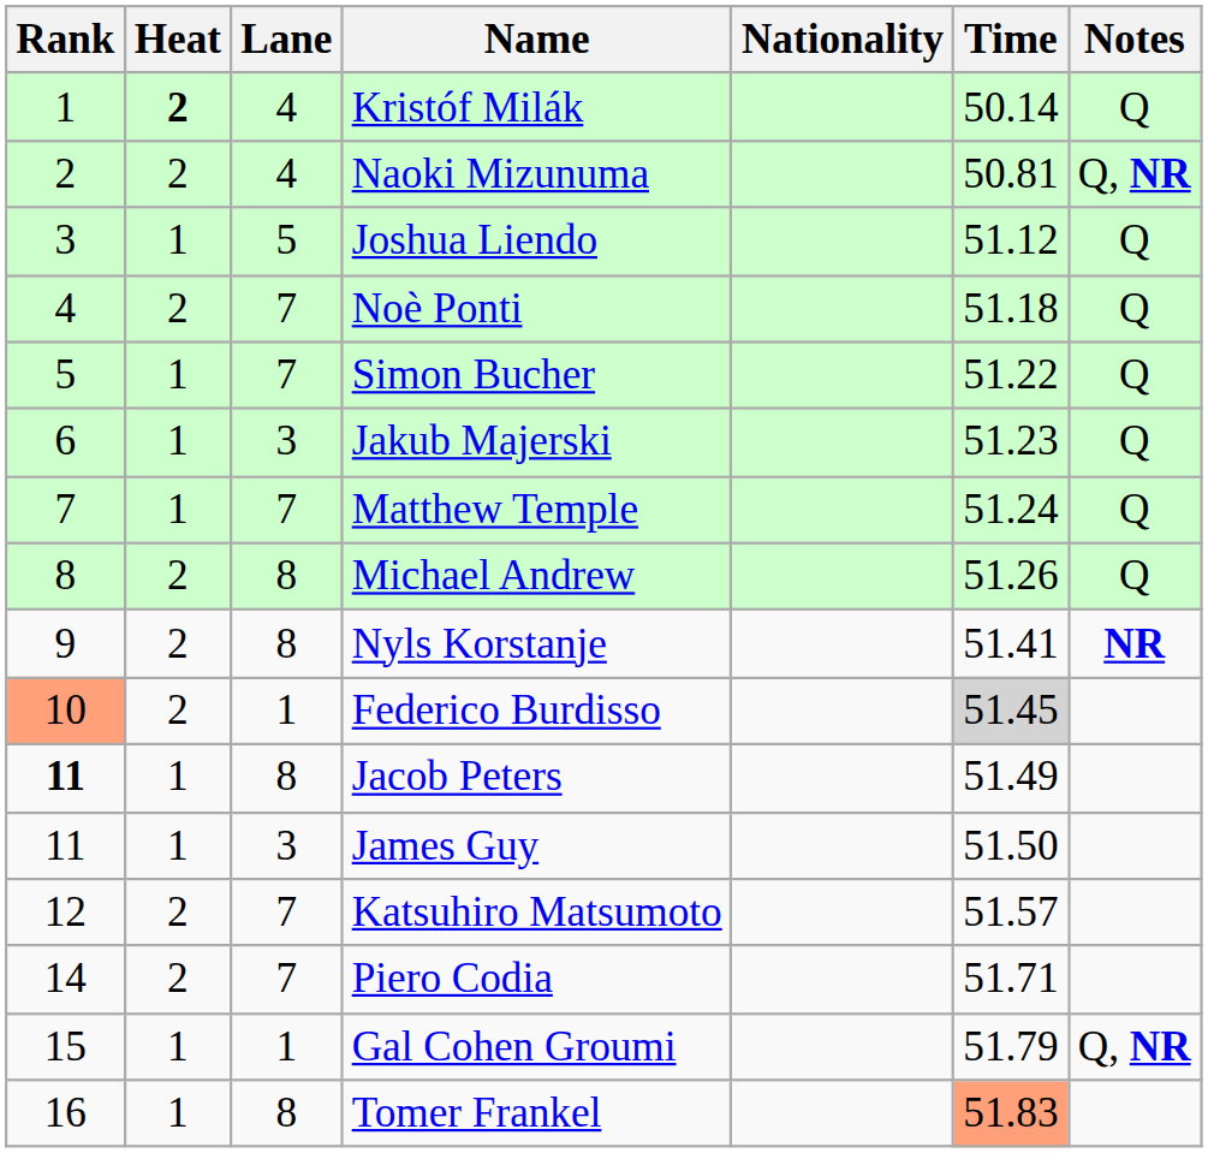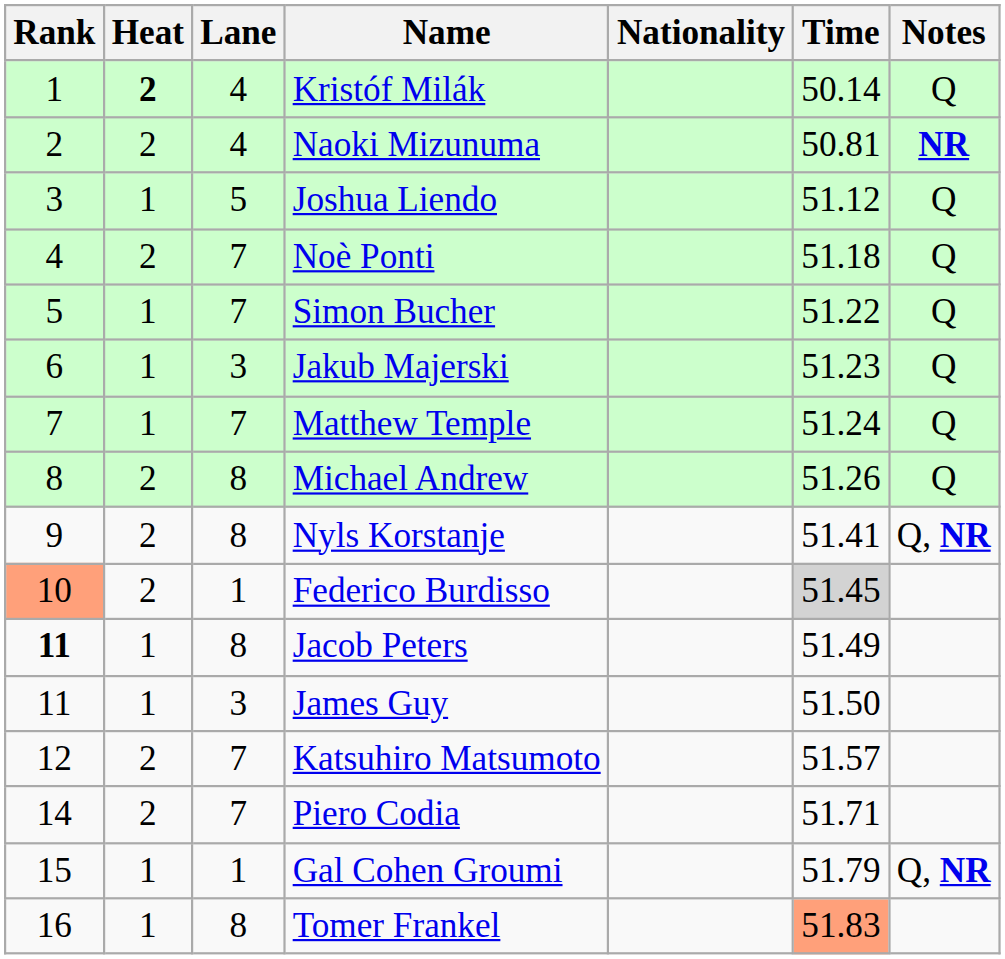 <table class="wikitable sortable" style="text-align:center">
 <tr>
 <th>Rank</th>
 <th>Heat</th>
 <th>Lane</th>
 <th>Name</th>
 <th>Nationality</th>
 <th>Time</th>
 <th>Notes</th>
 </tr>
 <tr bgcolor=ccffcc>
 <td>1</td>
 <td><strong>2</strong></td>
 <td>4</td>
 <td align=left><a href='#'>Kristóf Milák</a></td>
 <td align=left></td>
 <td>50.14</td>
 <td>Q</td>
 </tr>
 <tr bgcolor=ccffcc>
 <td>2</td>
 <td>2</td>
 <td>4</td>
 <td align=left><a href='#'>Naoki Mizunuma</a></td>
 <td align=left></td>
 <td>50.81</td>
-<td>Q, <strong><a href='#'>NR</a></strong></td>
+<td><strong><a href='#'>NR</a></strong></td>
 </tr>
 <tr bgcolor=ccffcc>
 <td>3</td>
 <td>1</td>
 <td>5</td>
 <td align=left><a href='#'>Joshua Liendo</a></td>
 <td align=left></td>
 <td>51.12</td>
 <td>Q</td>
 </tr>
 <tr bgcolor=ccffcc>
 <td>4</td>
 <td>2</td>
 <td>7</td>
 <td align=left><a href='#'>Noè Ponti</a></td>
 <td align=left></td>
 <td>51.18</td>
 <td>Q</td>
 </tr>
 <tr bgcolor=ccffcc>
 <td>5</td>
 <td>1</td>
 <td>7</td>
 <td align=left><a href='#'>Simon Bucher</a></td>
 <td align=left></td>
 <td>51.22</td>
 <td>Q</td>
 </tr>
 <tr bgcolor=ccffcc>
 <td>6</td>
 <td>1</td>
 <td>3</td>
 <td align=left><a href='#'>Jakub Majerski</a></td>
 <td align=left></td>
 <td>51.23</td>
 <td>Q</td>
 </tr>
 <tr bgcolor=ccffcc>
 <td>7</td>
 <td>1</td>
 <td>7</td>
 <td align=left><a href='#'>Matthew Temple</a></td>
 <td align=left></td>
 <td>51.24</td>
 <td>Q</td>
 </tr>
 <tr bgcolor=ccffcc>
 <td>8</td>
 <td>2</td>
 <td>8</td>
 <td align=left><a href='#'>Michael Andrew</a></td>
 <td align=left></td>
 <td>51.26</td>
 <td>Q</td>
 </tr>
 <tr>
 <td>9</td>
 <td>2</td>
 <td>8</td>
 <td align=left><a href='#'>Nyls Korstanje</a></td>
 <td align=left></td>
 <td>51.41</td>
-<td><strong><a href='#'>NR</a></strong></td>
+<td>Q, <strong><a href='#'>NR</a></strong></td>
 </tr>
 <tr>
 <td style="background: lightsalmon;">10</td>
 <td>2</td>
 <td>1</td>
 <td align=left><a href='#'>Federico Burdisso</a></td>
 <td align=left></td>
 <td style="background: lightgrey;">51.45</td>
 <td></td>
 </tr>
 <tr>
 <td><strong>11</strong></td>
 <td>1</td>
 <td>8</td>
 <td align=left><a href='#'>Jacob Peters</a></td>
 <td align=left></td>
 <td>51.49</td>
 <td></td>
 </tr>
 <tr>
 <td>11</td>
 <td>1</td>
 <td>3</td>
 <td align=left><a href='#'>James Guy</a></td>
 <td align=left></td>
 <td>51.50</td>
 <td></td>
 </tr>
 <tr>
 <td>12</td>
 <td>2</td>
 <td>7</td>
 <td align=left><a href='#'>Katsuhiro Matsumoto</a></td>
 <td align=left></td>
 <td>51.57</td>
 <td></td>
 </tr>
 <tr>
 <td>14</td>
 <td>2</td>
 <td>7</td>
 <td align=left><a href='#'>Piero Codia</a></td>
 <td align=left></td>
 <td>51.71</td>
 <td></td>
 </tr>
 <tr>
 <td>15</td>
 <td>1</td>
 <td>1</td>
 <td align=left><a href='#'>Gal Cohen Groumi</a></td>
 <td align=left></td>
 <td>51.79</td>
 <td>Q, <strong><a href='#'>NR</a></strong></td>
 </tr>
 <tr>
 <td>16</td>
 <td>1</td>
 <td>8</td>
 <td align=left><a href='#'>Tomer Frankel</a></td>
 <td align=left></td>
 <td style="background: lightsalmon;">51.83</td>
 <td></td>
 </tr>
 </table>
